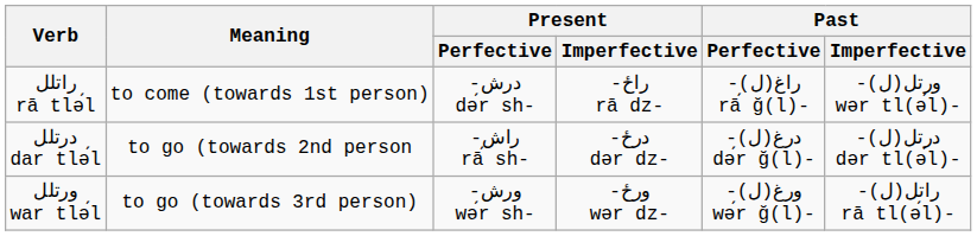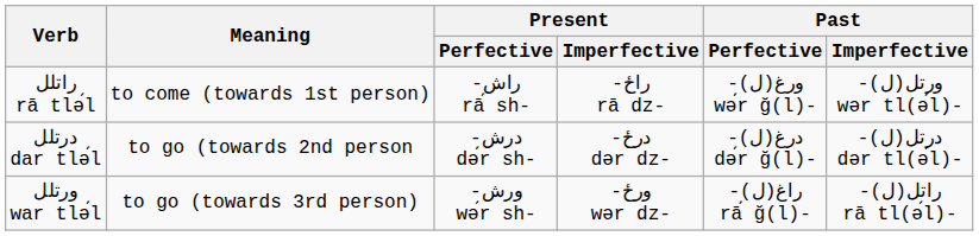 <table class="wikitable" style="text-align: center">
 <tr>
 <th rowspan="2">Verb</th>
 <th rowspan="2">Meaning</th>
 <th colspan="2">Present</th>
 <th colspan="2">Past</th>
 </tr>
 <tr>
 <th>Perfective</th>
 <th>Imperfective</th>
 <th>Perfective</th>
 <th>Imperfective</th>
 </tr>
 <tr>
 <td>راتلل<br> rā tlә́l</td>
 <td>to come (towards 1st person)</td>
-<td>-درش<br> dә́r sh-</td>
+<td>-راش<br> rā́ sh-</td>
 <td>-راځ<br> rā dz-</td>
-<td>-(راغ(ل <br>rā́ ğ(l)-</td>
+<td>-(ورغ(ل <br>wә́r ğ(l)-</td>
 <td>-(ورتل(ل <br>wәr tl(ә́l)-</td>
 </tr>
 <tr>
 <td>درتلل<br> dar tlә́l</td>
 <td>to go (towards 2nd person</td>
-<td>-راش<br> rā́ sh-</td>
+<td>-درش<br> dә́r sh-</td>
 <td>-درځ<br> dәr dz-</td>
 <td>-(درغ(ل <br>dә́r ğ(l)-</td>
 <td>-(درتل(ل <br>dәr tl(ә́l)-</td>
 </tr>
 <tr>
 <td>ورتلل<br> war tlә́l</td>
 <td>to go (towards 3rd person)</td>
 <td>-ورش<br> wә́r sh-</td>
 <td>-ورځ<br> wәr dz-</td>
-<td>-(ورغ(ل <br>wә́r ğ(l)-</td>
+<td>-(راغ(ل <br>rā́ ğ(l)-</td>
 <td>-(راتل(ل <br>rā tl(ә́l)-</td>
 </tr>
 </table>
